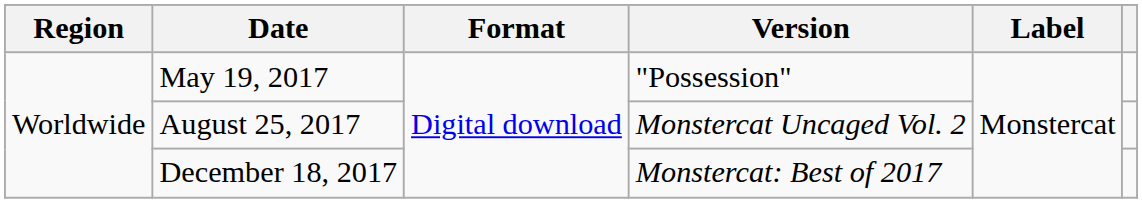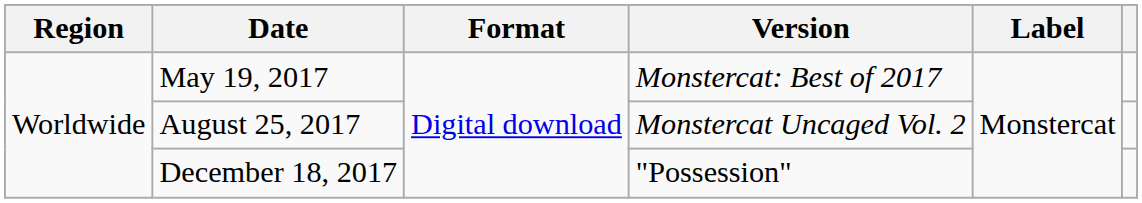 <table class="wikitable plainrowheaders">
 <tr>
 <th>Region</th>
 <th>Date</th>
 <th>Format</th>
 <th>Version</th>
 <th>Label</th>
 <th></th>
 </tr>
 <tr>
 <td rowspan="3" scope="row">Worldwide</td>
 <td>May 19, 2017</td>
 <td rowspan="3"><a href='#'>Digital download</a></td>
-<td>"Possession"</td>
+<td><em>Monstercat: Best of 2017</em></td>
 <td rowspan="3">Monstercat</td>
 <td></td>
 </tr>
 <tr>
 <td>August 25, 2017</td>
 <td><em>Monstercat Uncaged Vol. 2</em></td>
 <td></td>
 </tr>
 <tr>
 <td>December 18, 2017</td>
-<td><em>Monstercat: Best of 2017</em></td>
+<td>"Possession"</td>
 <td></td>
 </tr>
 </table>
